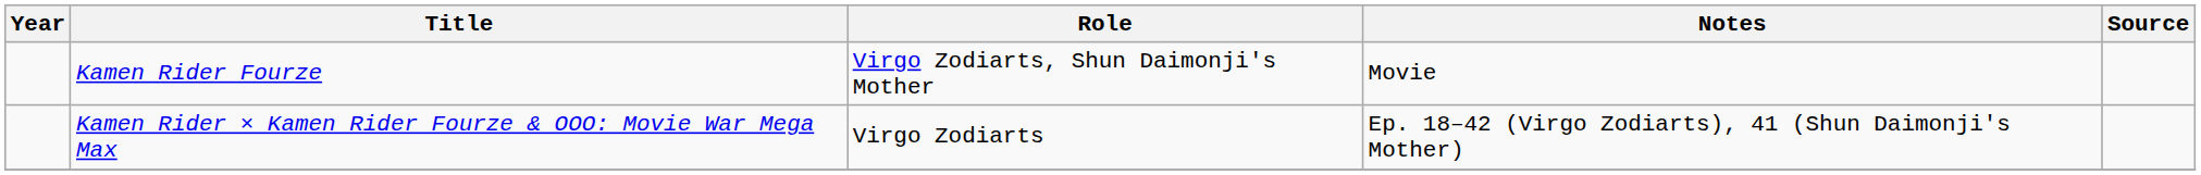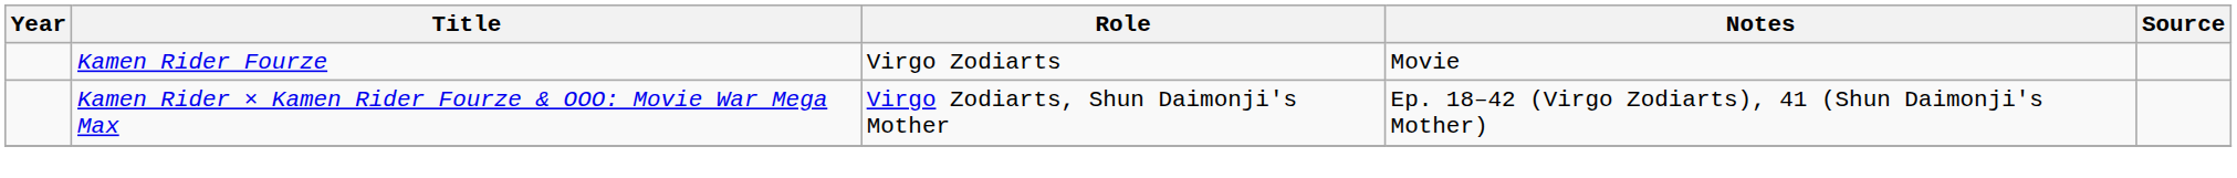 <table class="wikitable sortable">
 <tr>
 <th scope="col">Year</th>
 <th scope="col">Title</th>
 <th scope="col">Role</th>
 <th scope="col" class="unsortable">Notes</th>
 <th scope="col" class="unsortable">Source</th>
 </tr>
 <tr>
 <td></td>
 <td><em><a href='#'>Kamen Rider Fourze</a></em></td>
-<td><a href='#'>Virgo</a> Zodiarts, Shun Daimonji's Mother</td>
+<td>Virgo Zodiarts</td>
 <td>Movie</td>
 <td></td>
 </tr>
 <tr>
 <td></td>
 <td><em><a href='#'>Kamen Rider × Kamen Rider Fourze & OOO: Movie War Mega Max</a></em></td>
-<td>Virgo Zodiarts</td>
+<td><a href='#'>Virgo</a> Zodiarts, Shun Daimonji's Mother</td>
 <td>Ep. 18–42 (Virgo Zodiarts), 41 (Shun Daimonji's Mother)</td>
 <td></td>
 </tr>
 <tr>
 </tr>
 </table>
